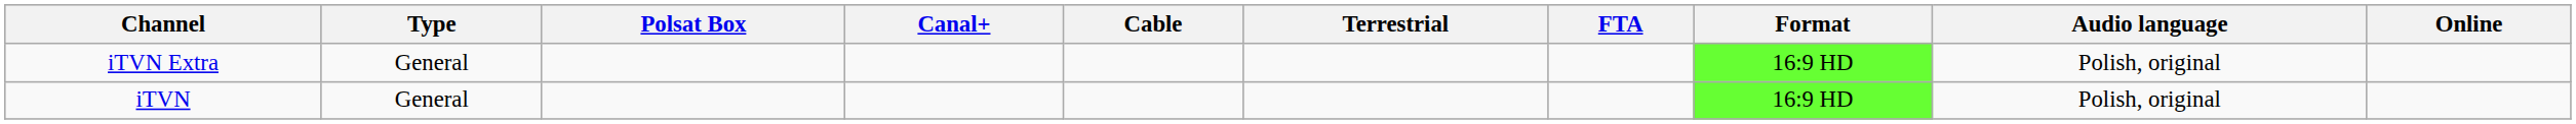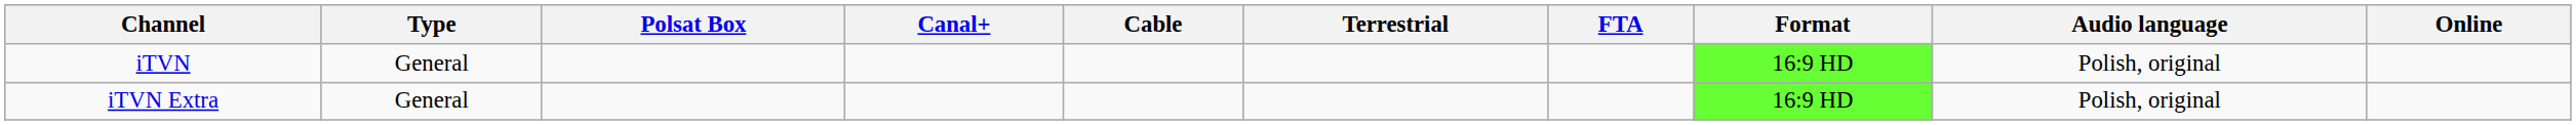 <table class="wikitable sortable" width="100%" style="text-align:center; font-size: 90%">
 <tr>
 <th>Channel</th>
 <th>Type</th>
 <th><a href='#'>Polsat Box</a></th>
 <th><a href='#'>Canal+</a></th>
 <th>Cable</th>
 <th>Terrestrial</th>
 <th><a href='#'>FTA</a></th>
 <th>Format</th>
 <th>Audio language</th>
 <th>Online</th>
 </tr>
 <tr>
+<td><a href='#'>iTVN</a></td>
+<td>General</td>
+<td></td>
+<td></td>
+<td></td>
+<td></td>
+<td></td>
+<td bgcolor="#6f3">16:9 HD</td>
+<td>Polish, original</td>
+<td></td>
+</tr>
+<tr>
 <td><a href='#'>iTVN Extra</a></td>
 <td>General</td>
 <td></td>
 <td></td>
 <td></td>
 <td></td>
 <td></td>
 <td bgcolor="#6f3">16:9 HD</td>
 <td>Polish, original</td>
 <td></td>
 </tr>
-<tr>
-<td><a href='#'>iTVN</a></td>
-<td>General</td>
-<td></td>
-<td></td>
-<td></td>
-<td></td>
-<td></td>
-<td bgcolor="#6f3">16:9 HD</td>
-<td>Polish, original</td>
-<td></td>
-</tr>
 </table>
